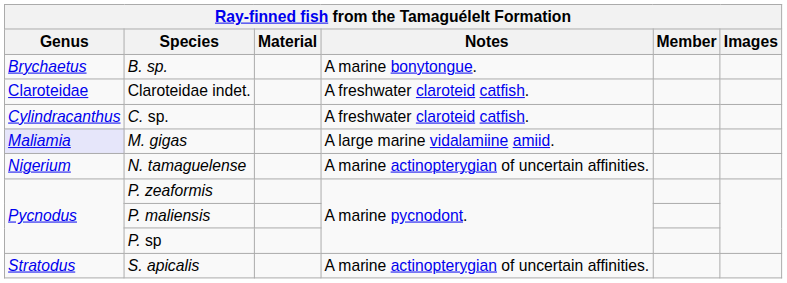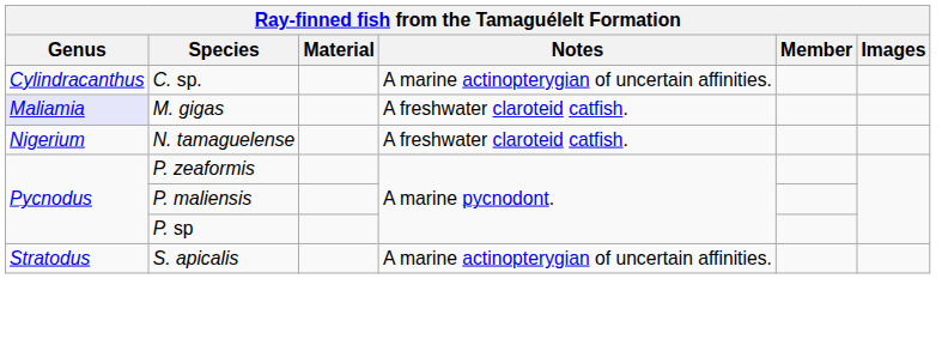 <table class="wikitable">
 <tr>
 <th colspan="6"><strong><a href='#'>Ray-finned fish</a>  from the Tamaguélelt Formation</strong></th>
 </tr>
 <tr>
 <th>Genus</th>
 <th>Species</th>
 <th>Material</th>
 <th>Notes</th>
 <th>Member</th>
 <th>Images</th>
 </tr>
 <tr>
-<td><em><a href='#'>Brychaetus</a></em></td>
-<td><em>B. sp.</em></td>
-<td></td>
-<td>A marine <a href='#'>bonytongue</a>.</td>
-<td></td>
-<td></td>
-</tr>
-<tr>
-<td><a href='#'>Claroteidae</a></td>
-<td>Claroteidae indet.</td>
-<td></td>
-<td>A freshwater <a href='#'>claroteid</a> <a href='#'>catfish</a>.</td>
-<td></td>
-<td></td>
-</tr>
-<tr>
 <td><em><a href='#'>Cylindracanthus</a></em></td>
 <td><em>C.</em> sp.</td>
 <td></td>
-<td>A freshwater <a href='#'>claroteid</a> <a href='#'>catfish</a>.</td>
+<td>A marine <a href='#'>actinopterygian</a> of uncertain affinities.</td>
 <td></td>
 <td></td>
 </tr>
 <tr>
 <td style="background: lavender;"><em><a href='#'>Maliamia</a></em></td>
 <td><em>M. gigas</em></td>
 <td></td>
-<td>A large marine <a href='#'>vidalamiine</a> <a href='#'>amiid</a>.</td>
+<td>A freshwater <a href='#'>claroteid</a> <a href='#'>catfish</a>.</td>
 <td></td>
 <td></td>
 </tr>
 <tr>
 <td><em><a href='#'>Nigerium</a></em></td>
 <td><em>N. tamaguelense</em></td>
 <td></td>
-<td>A marine <a href='#'>actinopterygian</a> of uncertain affinities.</td>
+<td>A freshwater <a href='#'>claroteid</a> <a href='#'>catfish</a>.</td>
 <td></td>
 <td></td>
 </tr>
 <tr>
 <td rowspan="3"><em><a href='#'>Pycnodus</a></em></td>
 <td><em>P. zeaformis</em></td>
 <td></td>
 <td rowspan="3">A marine <a href='#'>pycnodont</a>.</td>
 <td></td>
 <td rowspan="3"></td>
 </tr>
 <tr>
 <td><em>P. maliensis</em></td>
 <td></td>
 <td></td>
 </tr>
 <tr>
 <td><em>P.</em> sp<em></em></td>
 <td></td>
 <td></td>
 </tr>
 <tr>
 <td><em><a href='#'>Stratodus</a></em></td>
 <td><em>S. apicalis </em></td>
 <td></td>
 <td>A marine <a href='#'>actinopterygian</a> of uncertain affinities.</td>
 <td></td>
 <td></td>
 </tr>
 </table>
